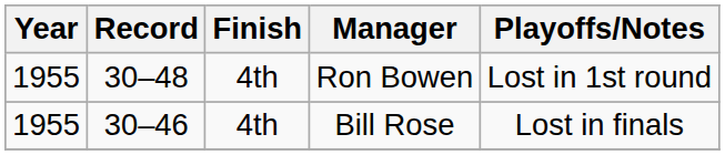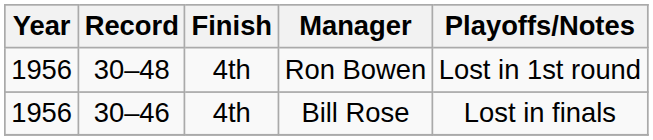 <table class="wikitable" style="text-align:center">
 <tr>
 <th>Year</th>
 <th>Record</th>
 <th>Finish</th>
 <th>Manager</th>
 <th>Playoffs/Notes</th>
 </tr>
 <tr align=center>
-<td>1955</td>
+<td>1956</td>
 <td>30–48</td>
 <td>4th</td>
 <td>Ron Bowen</td>
 <td>Lost in 1st round</td>
 </tr>
 <tr align=center>
-<td>1955</td>
+<td>1956</td>
 <td>30–46</td>
 <td>4th</td>
 <td>Bill Rose</td>
 <td>Lost in finals</td>
 </tr>
 <tr align=center>
 </tr>
 </table>
